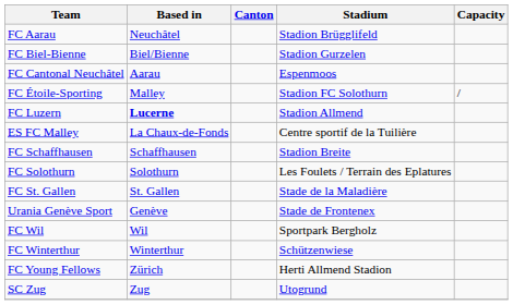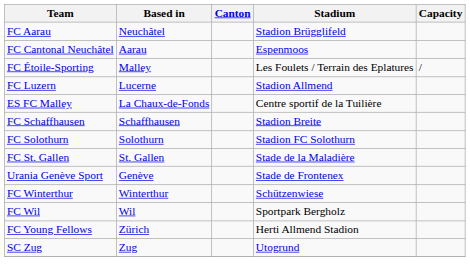 <table class="wikitable sortable" style="text-align: left;">
 <tr>
 <th>Team</th>
 <th>Based in</th>
 <th><a href='#'>Canton</a></th>
 <th>Stadium</th>
 <th>Capacity</th>
 </tr>
 <tr>
 <td><a href='#'>FC Aarau</a></td>
 <td><a href='#'>Neuchâtel</a></td>
 <td></td>
 <td><a href='#'>Stadion Brügglifeld</a></td>
 <td></td>
 </tr>
 <tr>
-<td><a href='#'>FC Biel-Bienne</a></td>
-<td><a href='#'>Biel/Bienne</a></td>
-<td></td>
-<td><a href='#'>Stadion Gurzelen</a></td>
-<td></td>
-</tr>
-<tr>
 <td><a href='#'>FC Cantonal Neuchâtel</a></td>
 <td><a href='#'>Aarau</a></td>
 <td></td>
 <td><a href='#'>Espenmoos</a></td>
 <td></td>
 </tr>
 <tr>
 <td><a href='#'>FC Étoile-Sporting</a></td>
 <td><a href='#'>Malley</a></td>
 <td></td>
-<td><a href='#'>Stadion FC Solothurn</a></td>
+<td>Les Foulets / Terrain des Eplatures</td>
 <td> / </td>
 </tr>
 <tr>
 <td><a href='#'>FC Luzern</a></td>
-<td><strong><a href='#'>Lucerne</a></strong></td>
+<td><a href='#'>Lucerne</a></td>
 <td></td>
 <td><a href='#'>Stadion Allmend</a></td>
 <td></td>
 </tr>
 <tr>
 <td><a href='#'>ES FC Malley</a></td>
 <td><a href='#'>La Chaux-de-Fonds</a></td>
 <td></td>
 <td>Centre sportif de la Tuilière</td>
 <td></td>
 </tr>
 <tr>
 <td><a href='#'>FC Schaffhausen</a></td>
 <td><a href='#'>Schaffhausen</a></td>
 <td></td>
 <td><a href='#'>Stadion Breite</a></td>
 <td></td>
 </tr>
 <tr>
 <td><a href='#'>FC Solothurn</a></td>
 <td><a href='#'>Solothurn</a></td>
 <td></td>
-<td>Les Foulets / Terrain des Eplatures</td>
+<td><a href='#'>Stadion FC Solothurn</a></td>
 <td></td>
 </tr>
 <tr>
 <td><a href='#'>FC St. Gallen</a></td>
 <td><a href='#'>St. Gallen</a></td>
 <td></td>
 <td><a href='#'>Stade de la Maladière</a></td>
 <td></td>
 </tr>
 <tr>
 <td><a href='#'>Urania Genève Sport</a></td>
 <td><a href='#'>Genève</a></td>
 <td></td>
 <td><a href='#'>Stade de Frontenex</a></td>
 <td></td>
 </tr>
 <tr>
+<td><a href='#'>FC Winterthur</a></td>
+<td><a href='#'>Winterthur</a></td>
+<td></td>
+<td><a href='#'>Schützenwiese</a></td>
+<td></td>
+</tr>
+<tr>
 <td><a href='#'>FC Wil</a></td>
 <td><a href='#'>Wil</a></td>
 <td></td>
 <td>Sportpark Bergholz</td>
-<td></td>
-</tr>
-<tr>
-<td><a href='#'>FC Winterthur</a></td>
-<td><a href='#'>Winterthur</a></td>
-<td></td>
-<td><a href='#'>Schützenwiese</a></td>
 <td></td>
 </tr>
 <tr>
 <td><a href='#'>FC Young Fellows</a></td>
 <td><a href='#'>Zürich</a></td>
 <td></td>
 <td>Herti Allmend Stadion</td>
 <td></td>
 </tr>
 <tr>
 <td><a href='#'>SC Zug</a></td>
 <td><a href='#'>Zug</a></td>
 <td></td>
 <td><a href='#'>Utogrund</a></td>
 <td></td>
 </tr>
 <tr>
 </tr>
 </table>
